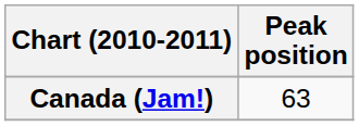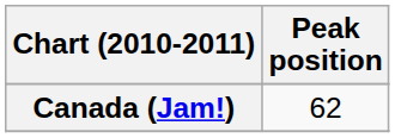 <table class="wikitable sortable plainrowheaders">
 <tr>
 <th>Chart (2010-2011)</th>
 <th>Peak<br>position</th>
 </tr>
 <tr>
 </tr>
 <tr>
 <th scope="row">Canada (<a href='#'>Jam!</a>)</th>
-<td style="text-align:center;">63</td>
+<td style="text-align:center;">62</td>
 </tr>
 <tr>
 </tr>
 <tr>
 </tr>
 </table>
